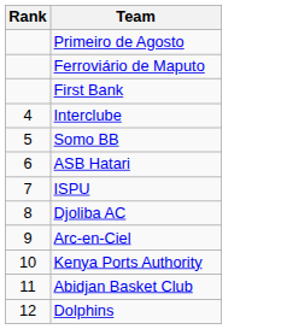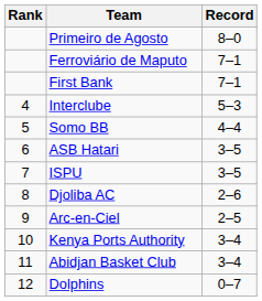 <table class=wikitable style="text-align:center;">
 <tr>
 <th>Rank</th>
 <th width=170>Team</th>
+<th>Record</th>
 </tr>
 <tr>
 <td></td>
 <td align=left> <a href='#'>Primeiro de Agosto</a></td>
+<td>8–0</td>
 </tr>
 <tr>
 <td></td>
 <td align=left> <a href='#'>Ferroviário de Maputo</a></td>
+<td>7–1</td>
 </tr>
 <tr>
 <td></td>
 <td align=left> <a href='#'>First Bank</a></td>
+<td>7–1</td>
 </tr>
 <tr>
 <td>4</td>
 <td align=left> <a href='#'>Interclube</a></td>
+<td>5–3</td>
 </tr>
 <tr>
 <td>5</td>
 <td align=left> <a href='#'>Somo BB</a></td>
+<td>4–4</td>
 </tr>
 <tr>
 <td>6</td>
 <td align=left> <a href='#'>ASB Hatari</a></td>
+<td>3–5</td>
 </tr>
 <tr>
 <td>7</td>
 <td align=left> <a href='#'>ISPU</a></td>
+<td>3–5</td>
 </tr>
 <tr>
 <td>8</td>
 <td align=left> <a href='#'>Djoliba AC</a></td>
+<td>2–6</td>
 </tr>
 <tr>
 <td>9</td>
 <td align=left> <a href='#'>Arc-en-Ciel</a></td>
+<td>2–5</td>
 </tr>
 <tr>
 <td>10</td>
 <td align=left> <a href='#'>Kenya Ports Authority</a></td>
+<td>3–4</td>
 </tr>
 <tr>
 <td>11</td>
 <td align=left> <a href='#'>Abidjan Basket Club</a></td>
+<td>3–4</td>
 </tr>
 <tr>
 <td>12</td>
 <td align=left> <a href='#'>Dolphins</a></td>
+<td>0–7</td>
 </tr>
 </table>
